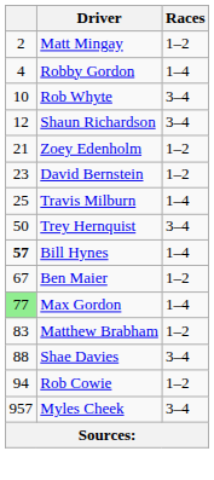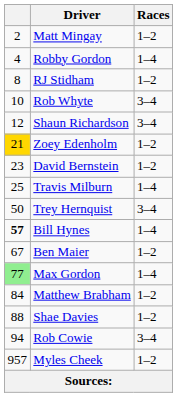 <table class="wikitable" style="font-size: 85%">
 <tr>
 <th></th>
 <th>Driver</th>
 <th>Races</th>
 </tr>
 <tr>
 <td align=center>2</td>
 <td> <a href='#'>Matt Mingay</a></td>
 <td>1–2</td>
 </tr>
 <tr>
 <td align=center>4</td>
 <td> <a href='#'>Robby Gordon</a></td>
 <td>1–4</td>
 </tr>
 <tr>
+<td align=center>8</td>
+<td> <a href='#'>RJ Stidham</a></td>
+<td>1–2</td>
+</tr>
+<tr>
 <td align=center>10</td>
 <td> <a href='#'>Rob Whyte</a></td>
 <td>3–4</td>
 </tr>
 <tr>
 <td align=center>12</td>
 <td> <a href='#'>Shaun Richardson</a></td>
 <td>3–4</td>
 </tr>
 <tr>
-<td align=center>21</td>
+<td align=center style="background: gold;">21</td>
 <td> <a href='#'>Zoey Edenholm</a></td>
 <td>1–2</td>
 </tr>
 <tr>
 <td align=center>23</td>
 <td> <a href='#'>David Bernstein</a></td>
 <td>1–2</td>
 </tr>
 <tr>
 <td align=center>25</td>
 <td> <a href='#'>Travis Milburn</a></td>
 <td>1–4</td>
 </tr>
 <tr>
 <td align=center>50</td>
 <td> <a href='#'>Trey Hernquist</a></td>
 <td>3–4</td>
 </tr>
 <tr>
 <td align=center><strong>57</strong></td>
 <td> <a href='#'>Bill Hynes</a></td>
 <td>1–4</td>
 </tr>
 <tr>
 <td align=center>67</td>
 <td> <a href='#'>Ben Maier</a></td>
 <td>1–2</td>
 </tr>
 <tr>
 <td align=center style="background: lightgreen;">77</td>
 <td> <a href='#'>Max Gordon</a></td>
 <td>1–4</td>
 </tr>
 <tr>
-<td align=center>83</td>
+<td align=center>84</td>
 <td> <a href='#'>Matthew Brabham</a></td>
 <td>1–2</td>
 </tr>
 <tr>
 <td align=center>88</td>
 <td> <a href='#'>Shae Davies</a></td>
-<td>3–4</td>
+<td>1–2</td>
 </tr>
 <tr>
 <td align=center>94</td>
 <td> <a href='#'>Rob Cowie</a></td>
-<td>1–2</td>
+<td>3–4</td>
 </tr>
 <tr>
 <td align=center>957</td>
 <td> <a href='#'>Myles Cheek</a></td>
-<td>3–4</td>
+<td>1–2</td>
 </tr>
 <tr>
 <th colspan=3>Sources:</th>
 </tr>
 </table>
